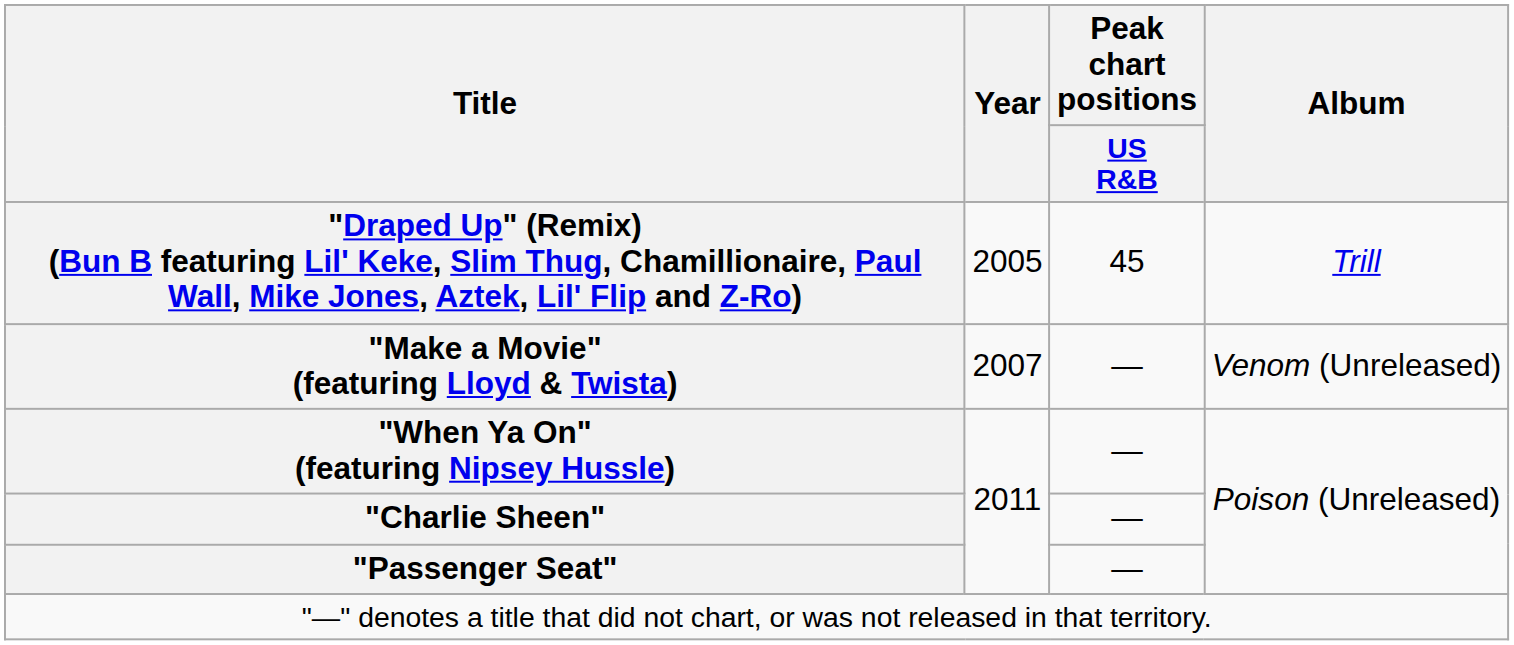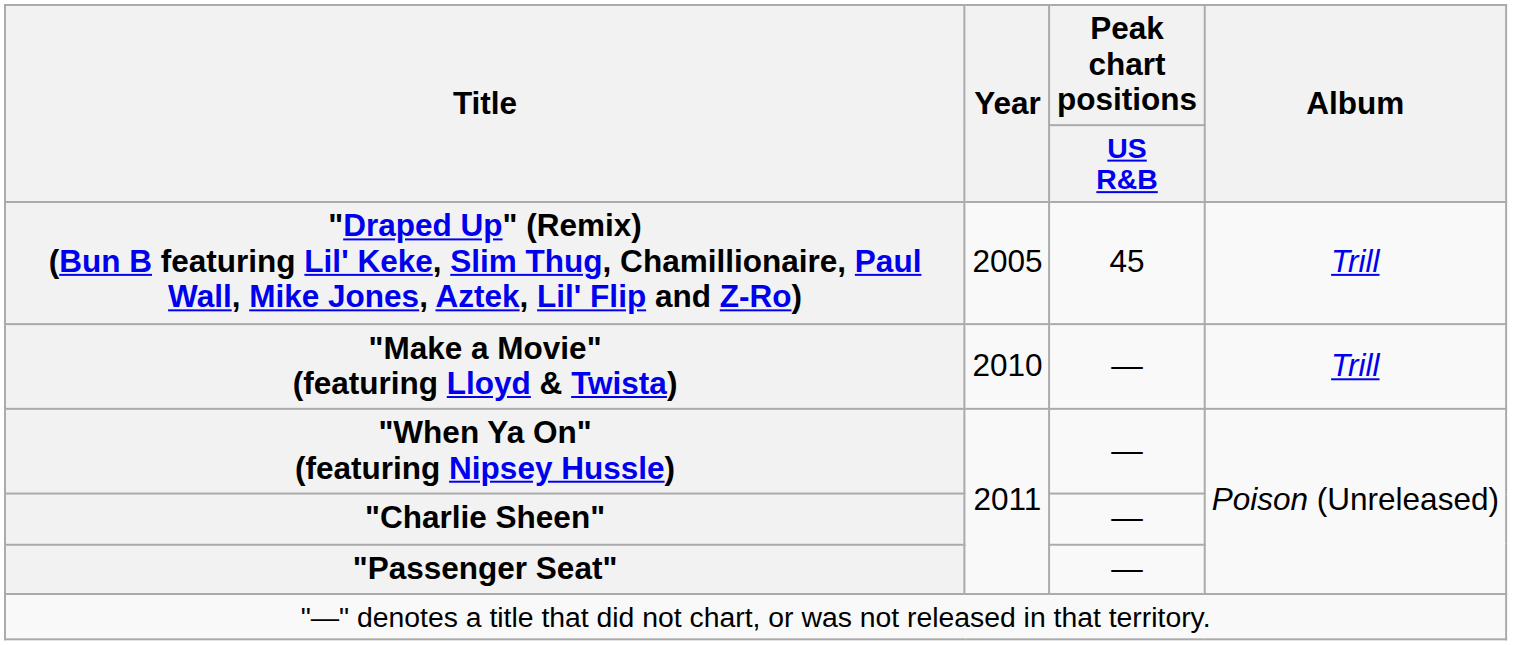 <table class="wikitable plainrowheaders" style="text-align:center;" border="1">
 <tr>
 <th scope="col" rowspan="2" style="width:30em;">Title</th>
 <th scope="col" rowspan="2">Year</th>
 <th scope="col" colspan="1">Peak chart positions</th>
 <th scope="col" rowspan="2">Album</th>
 </tr>
 <tr>
 <th scope="col" style="width:3em;font-size:90%;"><a href='#'>US<br>R&B</a></th>
 </tr>
 <tr>
 <th scope="row">"<a href='#'>Draped Up</a>" (Remix)<br><span>(<a href='#'>Bun B</a> featuring <a href='#'>Lil' Keke</a>, <a href='#'>Slim Thug</a>, Chamillionaire, <a href='#'>Paul Wall</a>, <a href='#'>Mike Jones</a>, <a href='#'>Aztek</a>, <a href='#'>Lil' Flip</a> and <a href='#'>Z-Ro</a>)</span></th>
 <td>2005</td>
 <td>45</td>
 <td><em><a href='#'>Trill</a></em></td>
 </tr>
 <tr>
 <th scope="row">"Make a Movie" <br><span>(featuring <a href='#'>Lloyd</a> & <a href='#'>Twista</a>)</span></th>
-<td>2007</td>
+<td>2010</td>
 <td>—</td>
-<td><em>Venom</em> (Unreleased)</td>
+<td><em><a href='#'>Trill</a></em></td>
 </tr>
 <tr>
 <th scope="row">"When Ya On" <br><span>(featuring <a href='#'>Nipsey Hussle</a>)</span></th>
 <td rowspan="3">2011</td>
 <td>—</td>
 <td rowspan="3"><em>Poison</em> (Unreleased)</td>
 </tr>
 <tr>
 <th scope="row">"Charlie Sheen" <br><span></span></th>
 <td>—</td>
 </tr>
 <tr>
 <th scope="row">"Passenger Seat" <br><span></span></th>
 <td>—</td>
 </tr>
 <tr>
 <td colspan="10" style="font-size:90%">"—" denotes a title that did not chart, or was not released in that territory.</td>
 </tr>
 </table>
